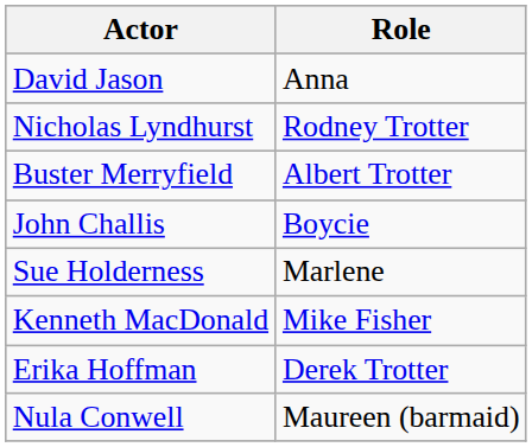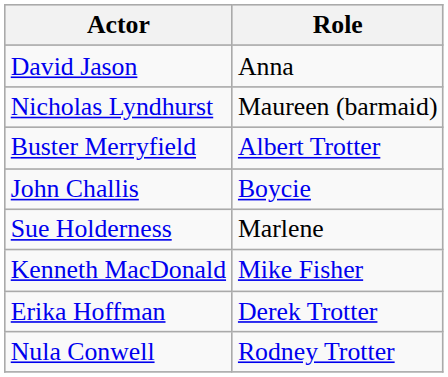 <table class="wikitable">
 <tr>
 <th>Actor</th>
 <th>Role</th>
 </tr>
 <tr>
 <td><a href='#'>David Jason</a></td>
 <td>Anna</td>
 </tr>
 <tr>
 <td><a href='#'>Nicholas Lyndhurst</a></td>
-<td><a href='#'>Rodney Trotter</a></td>
+<td>Maureen (barmaid)</td>
 </tr>
 <tr>
 <td><a href='#'>Buster Merryfield</a></td>
 <td><a href='#'>Albert Trotter</a></td>
 </tr>
 <tr>
 <td><a href='#'>John Challis</a></td>
 <td><a href='#'>Boycie</a></td>
 </tr>
 <tr>
 <td><a href='#'>Sue Holderness</a></td>
 <td>Marlene</td>
 </tr>
 <tr>
 <td><a href='#'>Kenneth MacDonald</a></td>
 <td><a href='#'>Mike Fisher</a></td>
 </tr>
 <tr>
 <td><a href='#'>Erika Hoffman</a></td>
 <td><a href='#'>Derek Trotter</a></td>
 </tr>
 <tr>
 <td><a href='#'>Nula Conwell</a></td>
-<td>Maureen (barmaid)</td>
+<td><a href='#'>Rodney Trotter</a></td>
 </tr>
 </table>
